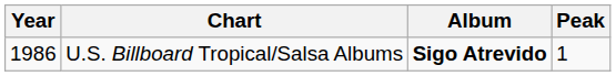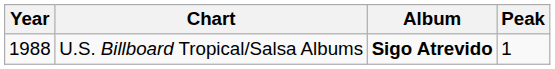 <table class="wikitable">
 <tr>
 <th>Year</th>
 <th>Chart</th>
 <th>Album</th>
 <th>Peak</th>
 </tr>
 <tr>
-<td>1986</td>
+<td>1988</td>
 <td>U.S. <em>Billboard</em> Tropical/Salsa Albums</td>
 <td><strong>Sigo Atrevido</strong></td>
 <td>1</td>
 </tr>
 </table>
